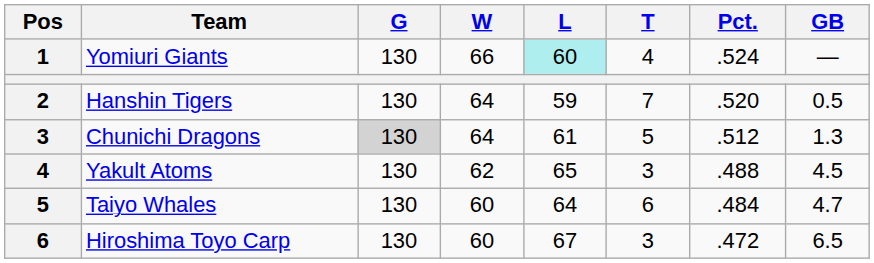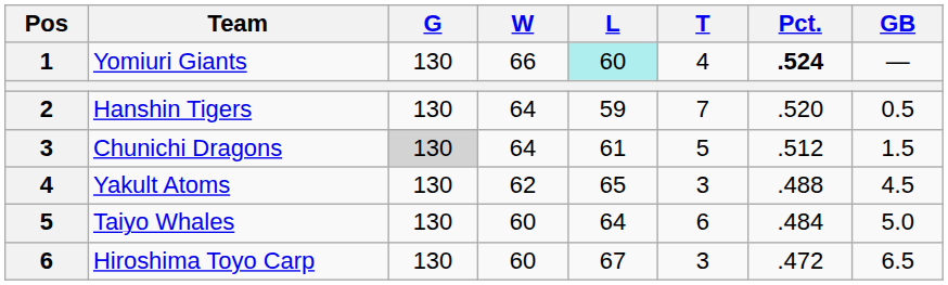 <table class="wikitable plainrowheaders" width="50%" style="text-align:center;">
 <tr>
 <th scope="col" width="5%">Pos</th>
 <th scope="col" width="20%">Team</th>
 <th scope="col" width="6%"><a href='#'>G</a></th>
 <th scope="col" width="6%"><a href='#'>W</a></th>
 <th scope="col" width="6%"><a href='#'>L</a></th>
 <th scope="col" width="6%"><a href='#'>T</a></th>
 <th scope="col" width="7%"><a href='#'>Pct.</a></th>
 <th scope="col" width="6%"><a href='#'>GB</a></th>
 </tr>
 <tr>
 <th>1</th>
 <td style="text-align:left;"><a href='#'>Yomiuri Giants</a></td>
 <td>130</td>
 <td>66</td>
 <td style="background: paleturquoise;">60</td>
 <td>4</td>
-<td>.524</td>
+<td><strong>.524</strong></td>
 <td>—</td>
 </tr>
 <tr>
 <th colspan="8"></th>
 </tr>
 <tr>
 <th>2</th>
 <td style="text-align:left;"><a href='#'>Hanshin Tigers</a></td>
 <td>130</td>
 <td>64</td>
 <td>59</td>
 <td>7</td>
 <td>.520</td>
 <td>0.5</td>
 </tr>
 <tr>
 <th>3</th>
 <td style="text-align:left;"><a href='#'>Chunichi Dragons</a></td>
 <td style="background: lightgrey;">130</td>
 <td>64</td>
 <td>61</td>
 <td>5</td>
 <td>.512</td>
-<td>1.3</td>
+<td>1.5</td>
 </tr>
 <tr>
 <th>4</th>
 <td style="text-align:left;"><a href='#'>Yakult Atoms</a></td>
 <td>130</td>
 <td>62</td>
 <td>65</td>
 <td>3</td>
 <td>.488</td>
 <td>4.5</td>
 </tr>
 <tr>
 <th>5</th>
 <td style="text-align:left;"><a href='#'>Taiyo Whales</a></td>
 <td>130</td>
 <td>60</td>
 <td>64</td>
 <td>6</td>
 <td>.484</td>
-<td>4.7</td>
+<td>5.0</td>
 </tr>
 <tr>
 <th>6</th>
 <td style="text-align:left;"><a href='#'>Hiroshima Toyo Carp</a></td>
 <td>130</td>
 <td>60</td>
 <td>67</td>
 <td>3</td>
 <td>.472</td>
 <td>6.5</td>
 </tr>
 </table>
